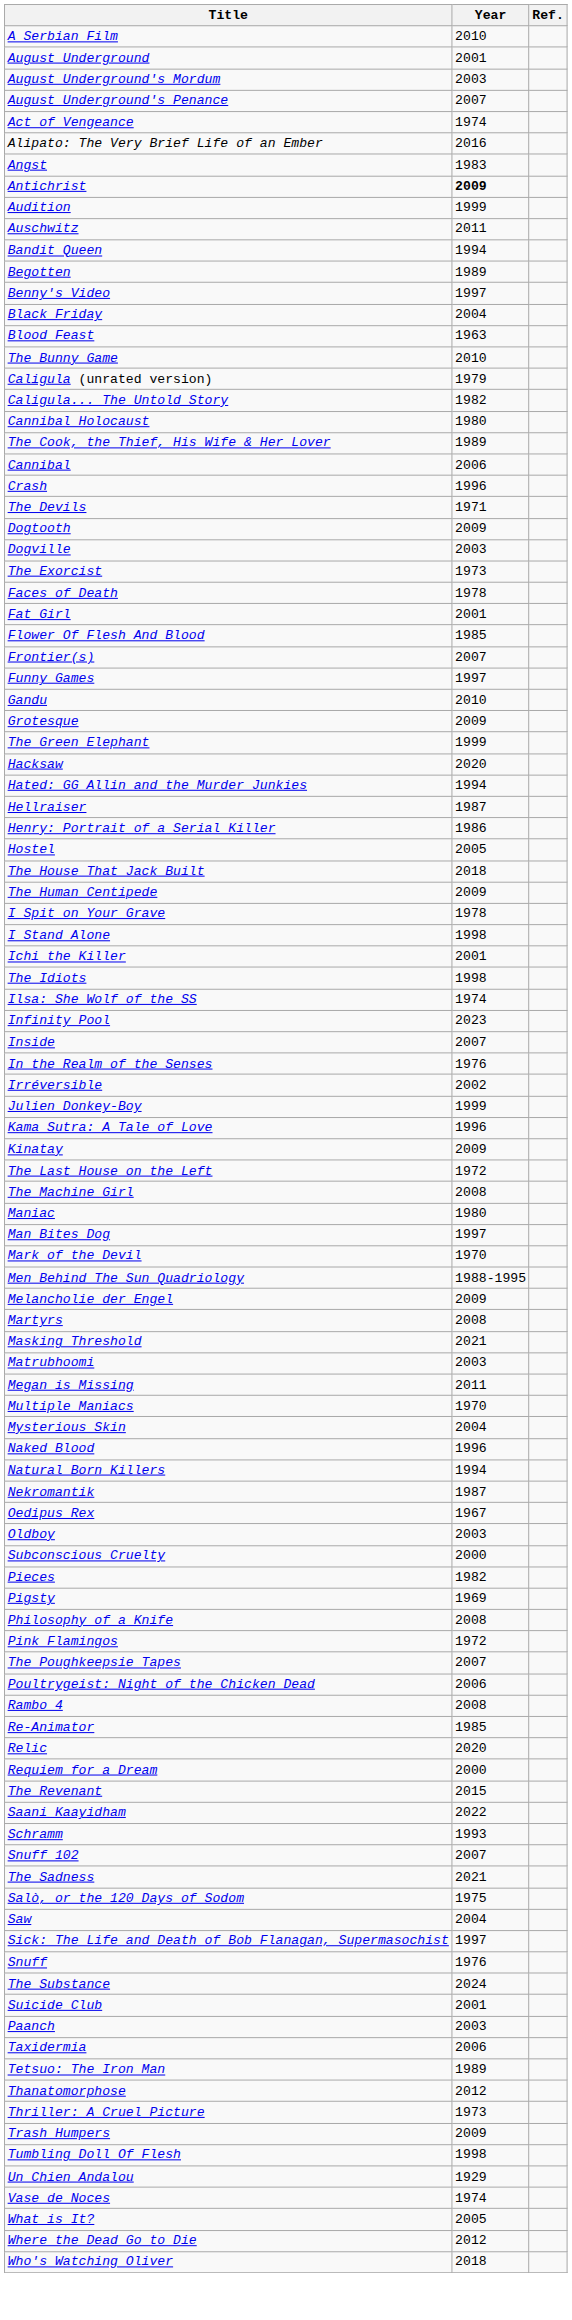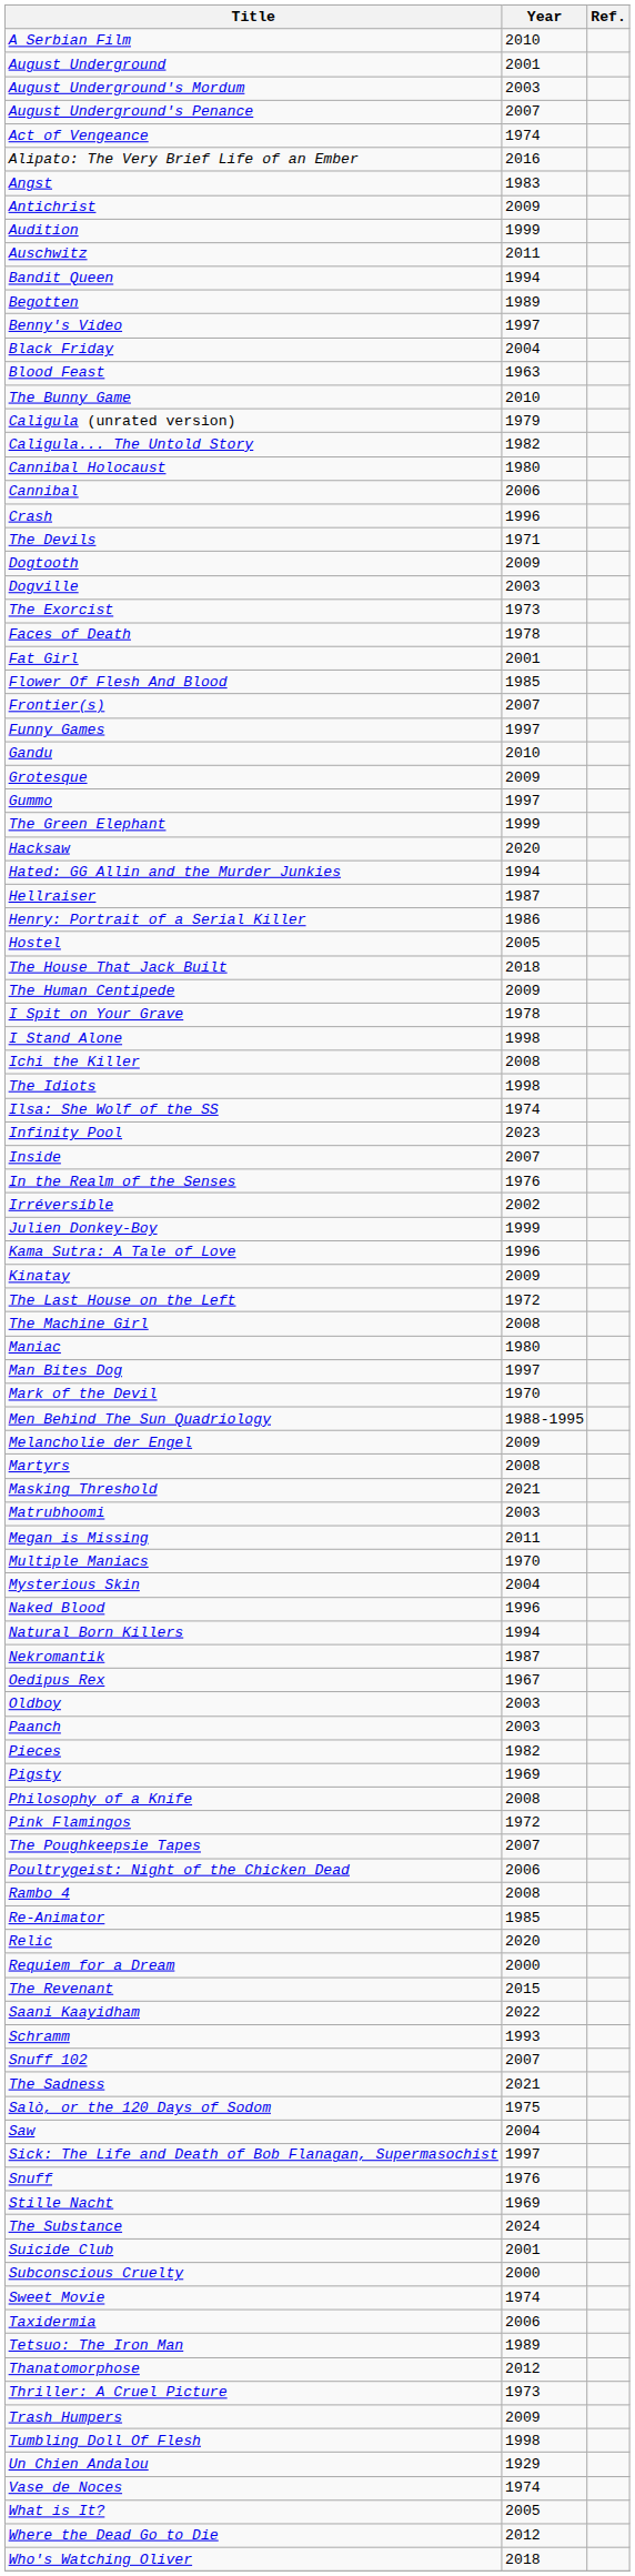 <table class="wikitable sortable">
 <tr>
 <th>Title</th>
 <th>Year</th>
 <th class="unsortable">Ref.</th>
 </tr>
 <tr>
 <td><em><a href='#'>A Serbian Film</a></em></td>
 <td>2010</td>
 <td></td>
 </tr>
 <tr>
 <td><em><a href='#'>August Underground</a></em></td>
 <td>2001</td>
 <td></td>
 </tr>
 <tr>
 <td><em><a href='#'>August Underground's Mordum</a></em></td>
 <td>2003</td>
 <td></td>
 </tr>
 <tr>
 <td><em><a href='#'>August Underground's Penance</a></em></td>
 <td>2007</td>
 <td></td>
 </tr>
 <tr>
 <td><em><a href='#'>Act of Vengeance</a></em></td>
 <td>1974</td>
 <td></td>
 </tr>
 <tr>
 <td><em>Alipato: The Very Brief Life of an Ember</em></td>
 <td>2016</td>
 <td></td>
 </tr>
 <tr>
 <td><a href='#'><em>Angst</em></a></td>
 <td>1983</td>
 <td></td>
 </tr>
 <tr>
 <td><em><a href='#'>Antichrist</a></em></td>
-<td><strong>2009</strong></td>
+<td>2009</td>
 <td></td>
 </tr>
 <tr>
 <td><em><a href='#'>Audition</a></em></td>
 <td>1999</td>
 <td></td>
 </tr>
 <tr>
 <td><em><a href='#'>Auschwitz</a></em></td>
 <td>2011</td>
 <td></td>
 </tr>
 <tr>
 <td><em><a href='#'>Bandit Queen</a></em></td>
 <td>1994</td>
 <td></td>
 </tr>
 <tr>
 <td><em><a href='#'>Begotten</a></em></td>
 <td>1989</td>
 <td></td>
 </tr>
 <tr>
 <td><em><a href='#'>Benny's Video</a></em></td>
 <td>1997</td>
 <td></td>
 </tr>
 <tr>
 <td><em><a href='#'>Black Friday</a></em></td>
 <td>2004</td>
 <td></td>
 </tr>
 <tr>
 <td><em><a href='#'>Blood Feast</a></em></td>
 <td>1963</td>
 <td></td>
 </tr>
 <tr>
 <td><em><a href='#'>The Bunny Game</a></em></td>
 <td>2010</td>
 <td></td>
 </tr>
 <tr>
 <td><em><a href='#'>Caligula</a></em> (unrated version)</td>
 <td>1979</td>
 <td></td>
 </tr>
 <tr>
 <td><em><a href='#'>Caligula... The Untold Story</a></em></td>
 <td>1982</td>
 <td></td>
 </tr>
 <tr>
 <td><em><a href='#'>Cannibal Holocaust</a></em></td>
 <td>1980</td>
-<td></td>
-</tr>
-<tr>
-<td><em><a href='#'>The Cook, the Thief, His Wife & Her Lover</a></em></td>
-<td>1989</td>
 <td></td>
 </tr>
 <tr>
 <td><em><a href='#'>Cannibal</a></em></td>
 <td>2006</td>
 <td></td>
 </tr>
 <tr>
 <td><em><a href='#'>Crash</a></em></td>
 <td>1996</td>
 <td></td>
 </tr>
 <tr>
 <td><em><a href='#'>The Devils</a></em></td>
 <td>1971</td>
 <td></td>
 </tr>
 <tr>
 <td><em><a href='#'>Dogtooth</a></em></td>
 <td>2009</td>
 <td></td>
 </tr>
 <tr>
 <td><em><a href='#'>Dogville</a></em></td>
 <td>2003</td>
 <td></td>
 </tr>
 <tr>
 <td><em><a href='#'>The Exorcist</a></em></td>
 <td>1973</td>
 <td></td>
 </tr>
 <tr>
 <td><em><a href='#'>Faces of Death</a></em></td>
 <td>1978</td>
 <td></td>
 </tr>
 <tr>
 <td><em><a href='#'>Fat Girl</a></em></td>
 <td>2001</td>
 <td></td>
 </tr>
 <tr>
 <td><em><a href='#'>Flower Of Flesh And Blood</a></em></td>
 <td>1985</td>
 <td></td>
 </tr>
 <tr>
 <td><em><a href='#'>Frontier(s)</a></em></td>
 <td>2007</td>
 <td></td>
 </tr>
 <tr>
 <td><em><a href='#'>Funny Games</a></em></td>
 <td>1997</td>
 <td></td>
 </tr>
 <tr>
 <td><em><a href='#'>Gandu</a></em></td>
 <td>2010</td>
 <td></td>
 </tr>
 <tr>
 <td><em><a href='#'>Grotesque</a></em></td>
 <td>2009</td>
 <td></td>
 </tr>
 <tr>
+<td><em><a href='#'>Gummo</a></em></td>
+<td>1997</td>
+<td></td>
+</tr>
+<tr>
 <td><em><a href='#'>The Green Elephant</a></em></td>
 <td>1999</td>
 <td></td>
 </tr>
 <tr>
 <td><em><a href='#'>Hacksaw</a></em></td>
 <td>2020</td>
 <td></td>
 </tr>
 <tr>
 <td><em><a href='#'>Hated: GG Allin and the Murder Junkies</a></em></td>
 <td>1994</td>
 <td></td>
 </tr>
 <tr>
 <td><em><a href='#'>Hellraiser</a></em></td>
 <td>1987</td>
 <td></td>
 </tr>
 <tr>
 <td><em><a href='#'>Henry: Portrait of a Serial Killer</a></em></td>
 <td>1986</td>
 <td></td>
 </tr>
 <tr>
 <td><em><a href='#'>Hostel</a></em></td>
 <td>2005</td>
 <td></td>
 </tr>
 <tr>
 <td><em><a href='#'>The House That Jack Built</a></em></td>
 <td>2018</td>
 <td></td>
 </tr>
 <tr>
 <td><em><a href='#'>The Human Centipede</a></em></td>
 <td>2009</td>
 <td></td>
 </tr>
 <tr>
 <td><em><a href='#'>I Spit on Your Grave</a></em></td>
 <td>1978</td>
 <td></td>
 </tr>
 <tr>
 <td><em><a href='#'>I Stand Alone</a></em></td>
 <td>1998</td>
 <td></td>
 </tr>
 <tr>
 <td><em><a href='#'>Ichi the Killer</a></em></td>
-<td>2001</td>
+<td>2008</td>
 <td></td>
 </tr>
 <tr>
 <td><em><a href='#'>The Idiots</a></em></td>
 <td>1998</td>
 <td></td>
 </tr>
 <tr>
 <td><em><a href='#'>Ilsa: She Wolf of the SS</a></em></td>
 <td>1974</td>
 <td></td>
 </tr>
 <tr>
 <td><em><a href='#'>Infinity Pool</a></em></td>
 <td>2023</td>
 <td></td>
 </tr>
 <tr>
 <td><em><a href='#'>Inside</a></em></td>
 <td>2007</td>
 <td></td>
 </tr>
 <tr>
 <td><em><a href='#'>In the Realm of the Senses</a></em></td>
 <td>1976</td>
 <td></td>
 </tr>
 <tr>
 <td><em><a href='#'>Irréversible</a></em></td>
 <td>2002</td>
 <td></td>
 </tr>
 <tr>
 <td><em><a href='#'>Julien Donkey-Boy</a></em></td>
 <td>1999</td>
 <td></td>
 </tr>
 <tr>
 <td><em><a href='#'>Kama Sutra: A Tale of Love</a></em></td>
 <td>1996</td>
 <td></td>
 </tr>
 <tr>
 <td><em><a href='#'>Kinatay</a></em></td>
 <td>2009</td>
 <td></td>
 </tr>
 <tr>
 <td><em><a href='#'>The Last House on the Left</a></em></td>
 <td>1972</td>
 <td></td>
 </tr>
 <tr>
 <td><em><a href='#'>The Machine Girl</a></em></td>
 <td>2008</td>
 <td></td>
 </tr>
 <tr>
 <td><em><a href='#'>Maniac</a></em></td>
 <td>1980</td>
 <td></td>
 </tr>
 <tr>
 <td><em><a href='#'>Man Bites Dog</a></em></td>
 <td>1997</td>
 <td></td>
 </tr>
 <tr>
 <td><em><a href='#'>Mark of the Devil</a></em></td>
 <td>1970</td>
 <td></td>
 </tr>
 <tr>
 <td><em><a href='#'>Men Behind The Sun Quadriology</a></em></td>
 <td>1988-1995</td>
 <td></td>
 </tr>
 <tr>
 <td><em><a href='#'>Melancholie der Engel</a></em></td>
 <td>2009</td>
 <td></td>
 </tr>
 <tr>
 <td><em><a href='#'>Martyrs</a></em></td>
 <td>2008</td>
 <td></td>
 </tr>
 <tr>
 <td><em><a href='#'>Masking Threshold</a></em></td>
 <td>2021</td>
 <td></td>
 </tr>
 <tr>
 <td><em><a href='#'>Matrubhoomi</a></em></td>
 <td>2003</td>
 <td></td>
 </tr>
 <tr>
 <td><em><a href='#'>Megan is Missing</a></em></td>
 <td>2011</td>
 <td></td>
 </tr>
 <tr>
 <td><em><a href='#'>Multiple Maniacs</a></em></td>
 <td>1970</td>
 <td></td>
 </tr>
 <tr>
 <td><em><a href='#'>Mysterious Skin</a></em></td>
 <td>2004</td>
 <td></td>
 </tr>
 <tr>
 <td><em><a href='#'>Naked Blood</a></em></td>
 <td>1996</td>
 <td></td>
 </tr>
 <tr>
 <td><em><a href='#'>Natural Born Killers</a></em></td>
 <td>1994</td>
 <td></td>
 </tr>
 <tr>
 <td><em><a href='#'>Nekromantik</a></em></td>
 <td>1987</td>
 <td></td>
 </tr>
 <tr>
 <td><em><a href='#'>Oedipus Rex</a></em></td>
 <td>1967</td>
 <td></td>
 </tr>
 <tr>
 <td><em><a href='#'>Oldboy</a></em></td>
 <td>2003</td>
 <td></td>
 </tr>
 <tr>
-<td><em><a href='#'>Subconscious Cruelty</a></em></td>
-<td>2000</td>
+<td><em><a href='#'>Paanch</a></em></td>
+<td>2003</td>
 <td></td>
 </tr>
 <tr>
 <td><em><a href='#'>Pieces</a></em></td>
 <td>1982</td>
 <td></td>
 </tr>
 <tr>
 <td><em><a href='#'>Pigsty</a></em></td>
 <td>1969</td>
 <td></td>
 </tr>
 <tr>
 <td><em><a href='#'>Philosophy of a Knife</a></em></td>
 <td>2008</td>
 <td></td>
 </tr>
 <tr>
 <td><em><a href='#'>Pink Flamingos</a></em></td>
 <td>1972</td>
 <td></td>
 </tr>
 <tr>
 <td><em><a href='#'>The Poughkeepsie Tapes</a></em></td>
 <td>2007</td>
 <td></td>
 </tr>
 <tr>
 <td><em><a href='#'>Poultrygeist: Night of the Chicken Dead</a></em></td>
 <td>2006</td>
 <td></td>
 </tr>
 <tr>
 <td><em><a href='#'>Rambo 4</a></em></td>
 <td>2008</td>
 <td></td>
 </tr>
 <tr>
 <td><em><a href='#'>Re-Animator</a></em></td>
 <td>1985</td>
 <td></td>
 </tr>
 <tr>
 <td><em><a href='#'>Relic</a></em></td>
 <td>2020</td>
 <td></td>
 </tr>
 <tr>
 <td><em><a href='#'>Requiem for a Dream</a></em></td>
 <td>2000</td>
 <td></td>
 </tr>
 <tr>
 <td><em><a href='#'>The Revenant</a></em></td>
 <td>2015</td>
 <td></td>
 </tr>
 <tr>
 <td><em><a href='#'>Saani Kaayidham</a></em></td>
 <td>2022</td>
 <td></td>
 </tr>
 <tr>
 <td><em><a href='#'>Schramm</a></em></td>
 <td>1993</td>
 <td></td>
 </tr>
 <tr>
 <td><em><a href='#'>Snuff 102</a></em></td>
 <td>2007</td>
 <td></td>
 </tr>
 <tr>
 <td><em><a href='#'>The Sadness</a></em></td>
 <td>2021</td>
 <td></td>
 </tr>
 <tr>
 <td><em><a href='#'>Salò, or the 120 Days of Sodom</a></em></td>
 <td>1975</td>
 <td></td>
 </tr>
 <tr>
 <td><em><a href='#'>Saw</a></em></td>
 <td>2004</td>
 <td></td>
 </tr>
 <tr>
 <td><em><a href='#'>Sick: The Life and Death of Bob Flanagan, Supermasochist</a></em></td>
 <td>1997</td>
 <td></td>
 </tr>
 <tr>
 <td><em><a href='#'>Snuff</a></em></td>
 <td>1976</td>
 <td></td>
 </tr>
 <tr>
+<td><em><a href='#'>Stille Nacht</a></em></td>
+<td>1969</td>
+<td></td>
+</tr>
+<tr>
 <td><em><a href='#'>The Substance</a></em></td>
 <td>2024</td>
 <td></td>
 </tr>
 <tr>
 <td><em><a href='#'>Suicide Club</a></em></td>
 <td>2001</td>
 <td></td>
 </tr>
 <tr>
-<td><em><a href='#'>Paanch</a></em></td>
-<td>2003</td>
+<td><em><a href='#'>Subconscious Cruelty</a></em></td>
+<td>2000</td>
+<td></td>
+</tr>
+<tr>
+<td><em><a href='#'>Sweet Movie</a></em></td>
+<td>1974</td>
 <td></td>
 </tr>
 <tr>
 <td><em><a href='#'>Taxidermia</a></em></td>
 <td>2006</td>
 <td></td>
 </tr>
 <tr>
 <td><em><a href='#'>Tetsuo: The Iron Man</a></em></td>
 <td>1989</td>
 <td></td>
 </tr>
 <tr>
 <td><em><a href='#'>Thanatomorphose</a></em></td>
 <td>2012</td>
 <td></td>
 </tr>
 <tr>
 <td><em><a href='#'>Thriller: A Cruel Picture</a></em></td>
 <td>1973</td>
 <td></td>
 </tr>
 <tr>
 <td><em><a href='#'>Trash Humpers</a></em></td>
 <td>2009</td>
 <td></td>
 </tr>
 <tr>
 <td><em><a href='#'>Tumbling Doll Of Flesh</a></em></td>
 <td>1998</td>
 <td></td>
 </tr>
 <tr>
 <td><em><a href='#'>Un Chien Andalou</a></em></td>
 <td>1929</td>
 <td></td>
 </tr>
 <tr>
 <td><em><a href='#'>Vase de Noces</a></em></td>
 <td>1974</td>
 <td></td>
 </tr>
 <tr>
 <td><em><a href='#'>What is It?</a></em></td>
 <td>2005</td>
 <td></td>
 </tr>
 <tr>
 <td><em><a href='#'>Where the Dead Go to Die</a></em></td>
 <td>2012</td>
 <td></td>
 </tr>
 <tr>
 <td><em><a href='#'>Who's Watching Oliver</a></em></td>
 <td>2018</td>
 <td></td>
 </tr>
 <tr>
 </tr>
 </table>
